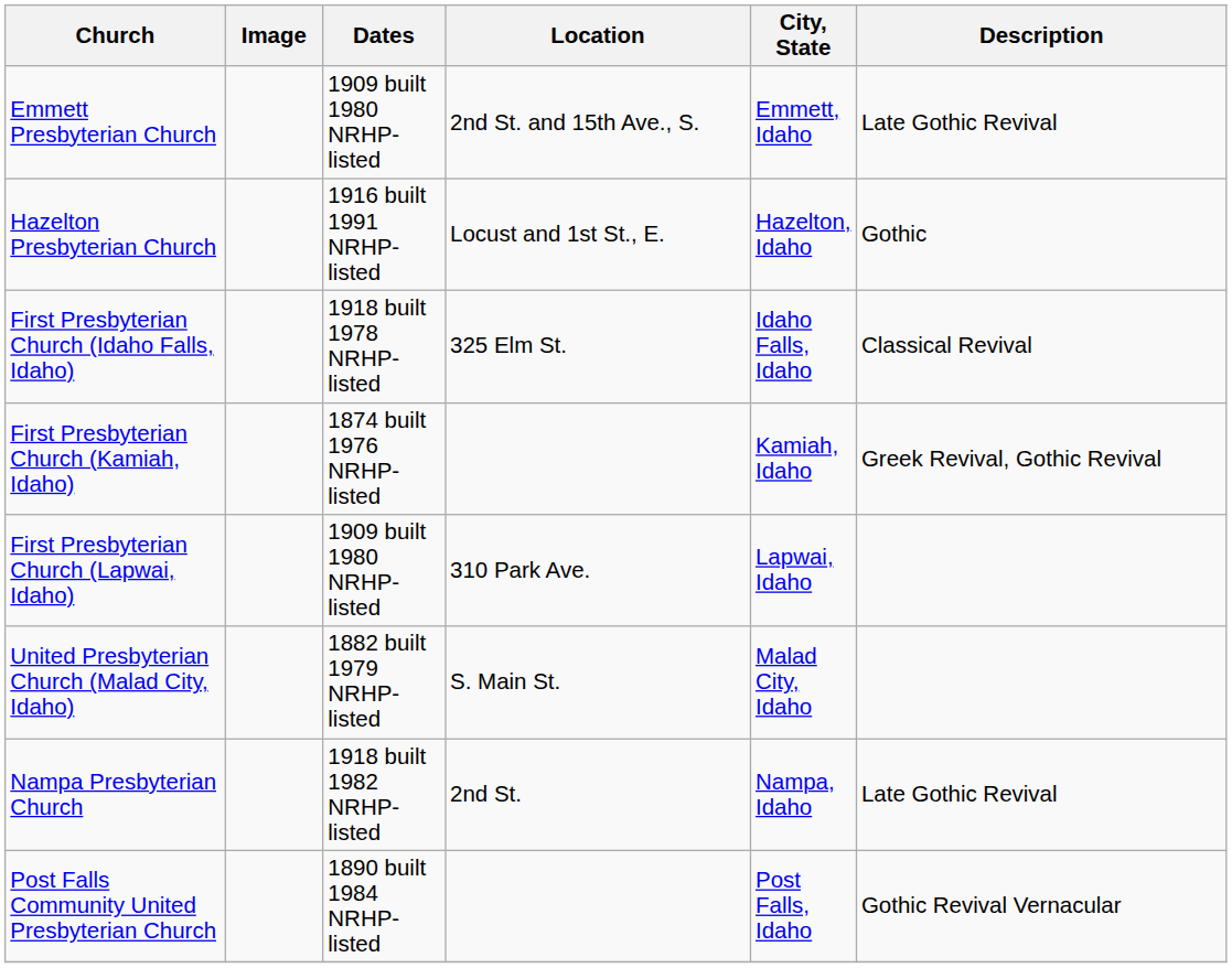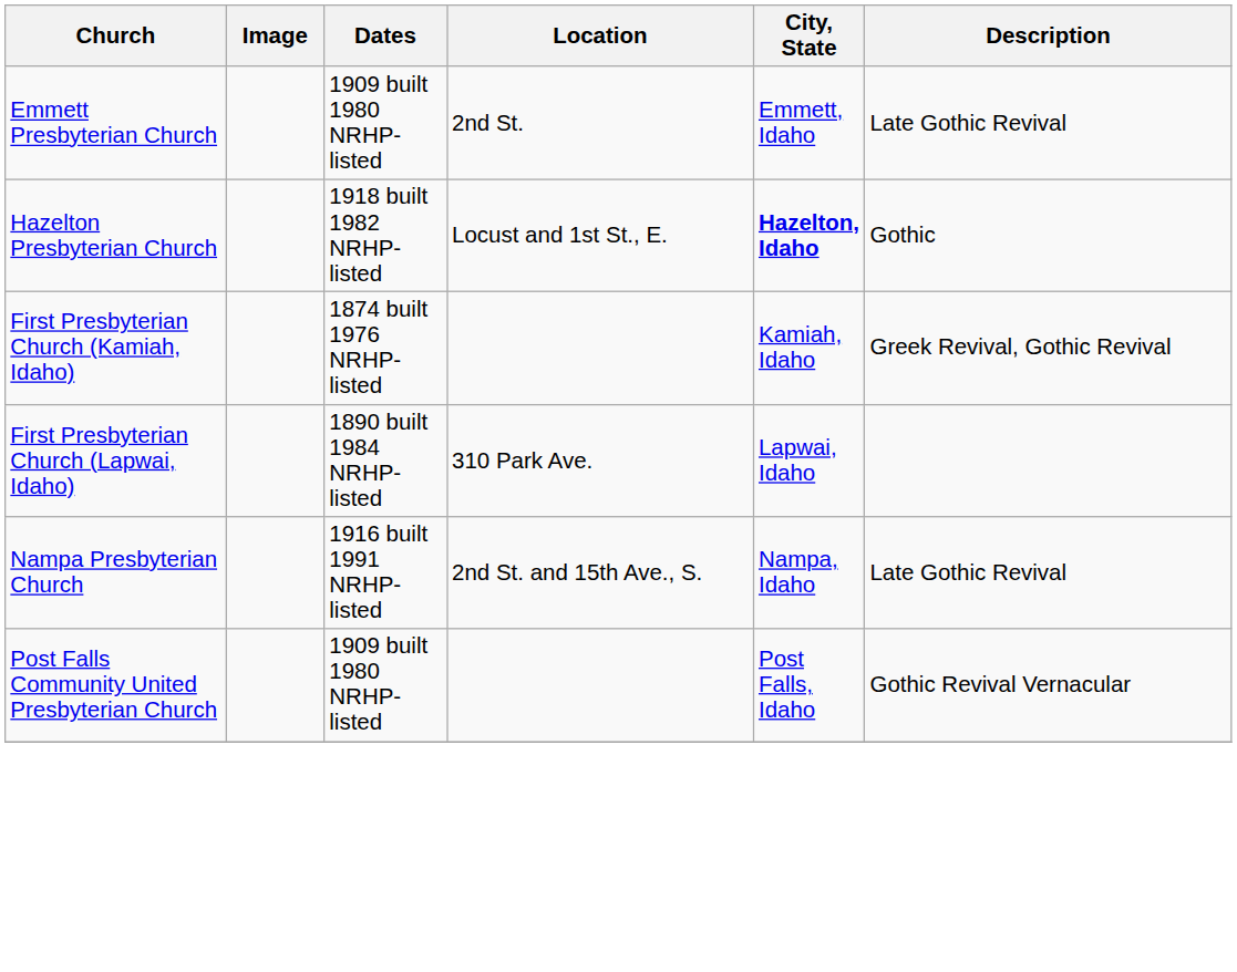 <table class="wikitable sortable" style="width:98%">
 <tr>
 <th width = 18%><strong>Church</strong></th>
 <th width = 8% class="unsortable"><strong>Image</strong></th>
 <th width = 10%><strong>Dates</strong></th>
 <th width = 25%><strong>Location</strong></th>
 <th width = 8%><strong>City, State</strong></th>
 <th class="unsortable"><strong>Description</strong></th>
 </tr>
 <tr>
 <td><a href='#'>Emmett Presbyterian Church</a></td>
 <td></td>
 <td>1909 built<br>1980 NRHP-listed</td>
-<td>2nd St. and 15th Ave., S.<br><small></small></td>
+<td>2nd St.<br><small></small></td>
 <td><a href='#'>Emmett, Idaho</a></td>
 <td>Late Gothic Revival</td>
 </tr>
 <tr>
 <td><a href='#'>Hazelton Presbyterian Church</a></td>
 <td></td>
-<td>1916 built<br>1991 NRHP-listed</td>
+<td>1918 built<br>1982 NRHP-listed</td>
 <td>Locust and 1st St., E.<br><small></small></td>
-<td><a href='#'>Hazelton, Idaho</a></td>
+<td><strong><a href='#'>Hazelton, Idaho</a></strong></td>
 <td>Gothic</td>
-</tr>
-<tr>
-<td><a href='#'>First Presbyterian Church (Idaho Falls, Idaho)</a></td>
-<td></td>
-<td>1918 built<br>1978 NRHP-listed</td>
-<td>325 Elm St.<br><small></small></td>
-<td><a href='#'>Idaho Falls, Idaho</a></td>
-<td>Classical Revival</td>
 </tr>
 <tr>
 <td><a href='#'>First Presbyterian Church (Kamiah, Idaho)</a></td>
 <td></td>
 <td>1874 built<br>1976 NRHP-listed</td>
 <td><small></small></td>
 <td><a href='#'>Kamiah, Idaho</a></td>
 <td>Greek Revival, Gothic Revival</td>
 </tr>
 <tr>
 <td><a href='#'>First Presbyterian Church (Lapwai, Idaho)</a></td>
 <td></td>
-<td>1909 built<br>1980 NRHP-listed</td>
+<td>1890 built<br>1984 NRHP-listed</td>
 <td>310 Park Ave.<br><small></small></td>
 <td><a href='#'>Lapwai, Idaho</a></td>
 <td></td>
 </tr>
 <tr>
-<td><a href='#'>United Presbyterian Church (Malad City, Idaho)</a></td>
-<td></td>
-<td>1882 built<br>1979 NRHP-listed</td>
-<td>S. Main St.<br><small></small></td>
-<td><a href='#'>Malad City, Idaho</a></td>
-<td></td>
-</tr>
-<tr>
 <td><a href='#'>Nampa Presbyterian Church</a></td>
 <td></td>
-<td>1918 built<br>1982 NRHP-listed</td>
-<td>2nd St.<br><small></small></td>
+<td>1916 built<br>1991 NRHP-listed</td>
+<td>2nd St. and 15th Ave., S.<br><small></small></td>
 <td><a href='#'>Nampa, Idaho</a></td>
 <td>Late Gothic Revival</td>
 </tr>
 <tr>
 <td><a href='#'>Post Falls Community United Presbyterian Church</a></td>
 <td></td>
-<td>1890 built<br>1984 NRHP-listed</td>
+<td>1909 built<br>1980 NRHP-listed</td>
 <td><small></small></td>
 <td><a href='#'>Post Falls, Idaho</a></td>
 <td>Gothic Revival Vernacular</td>
 </tr>
 <tr>
 </tr>
 </table>
